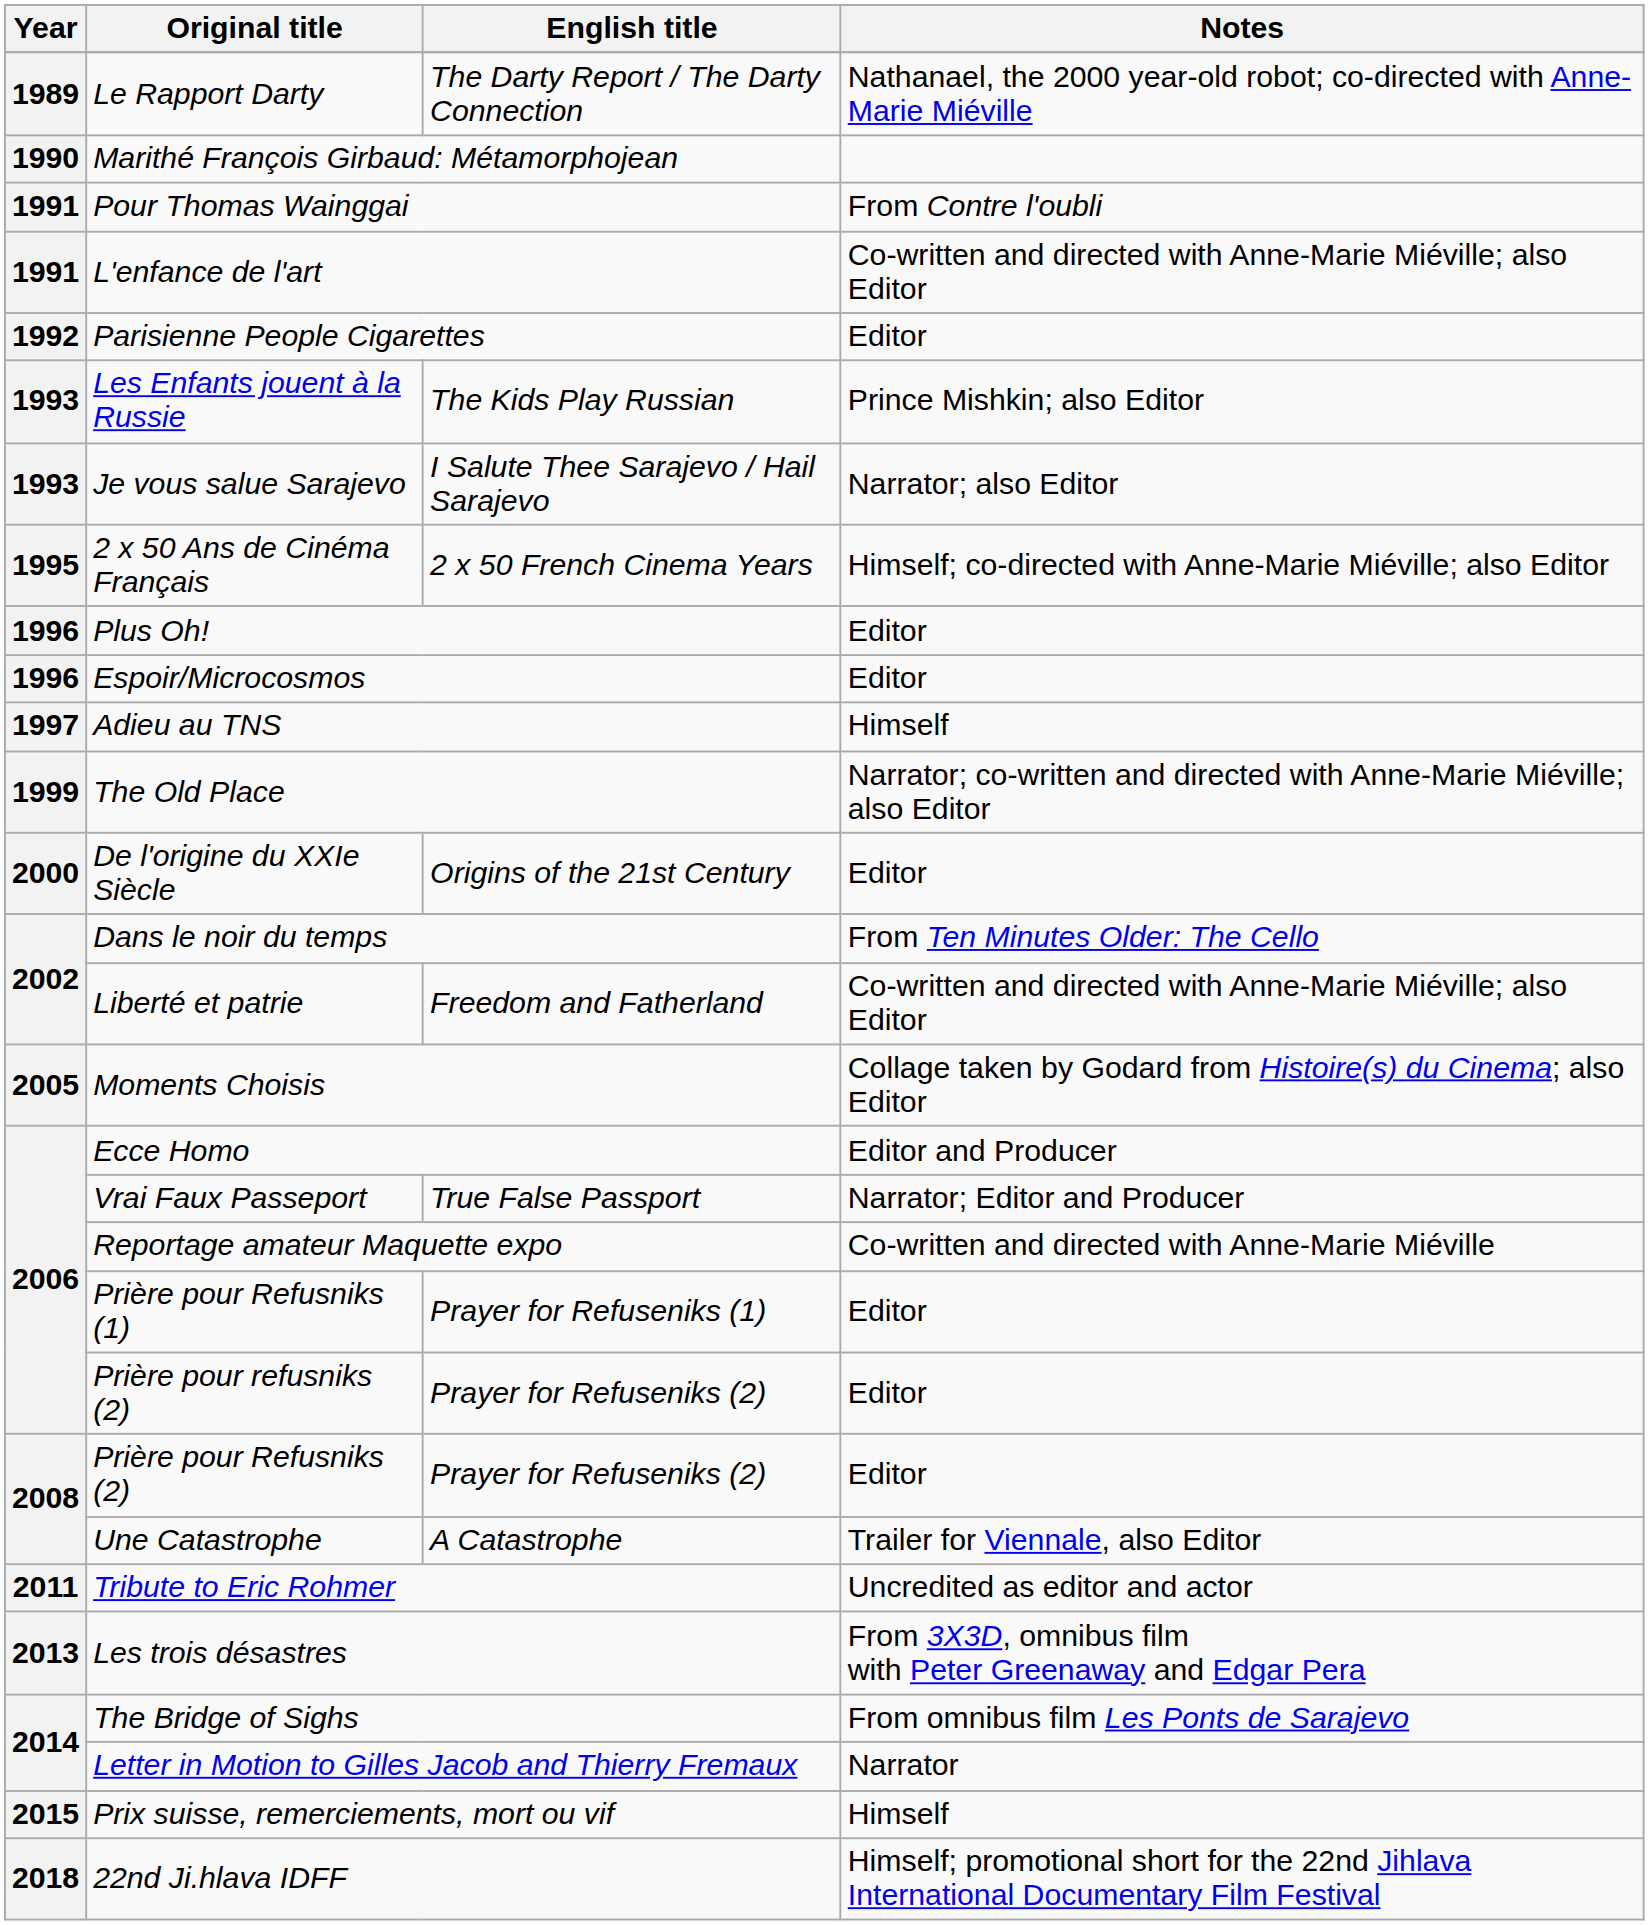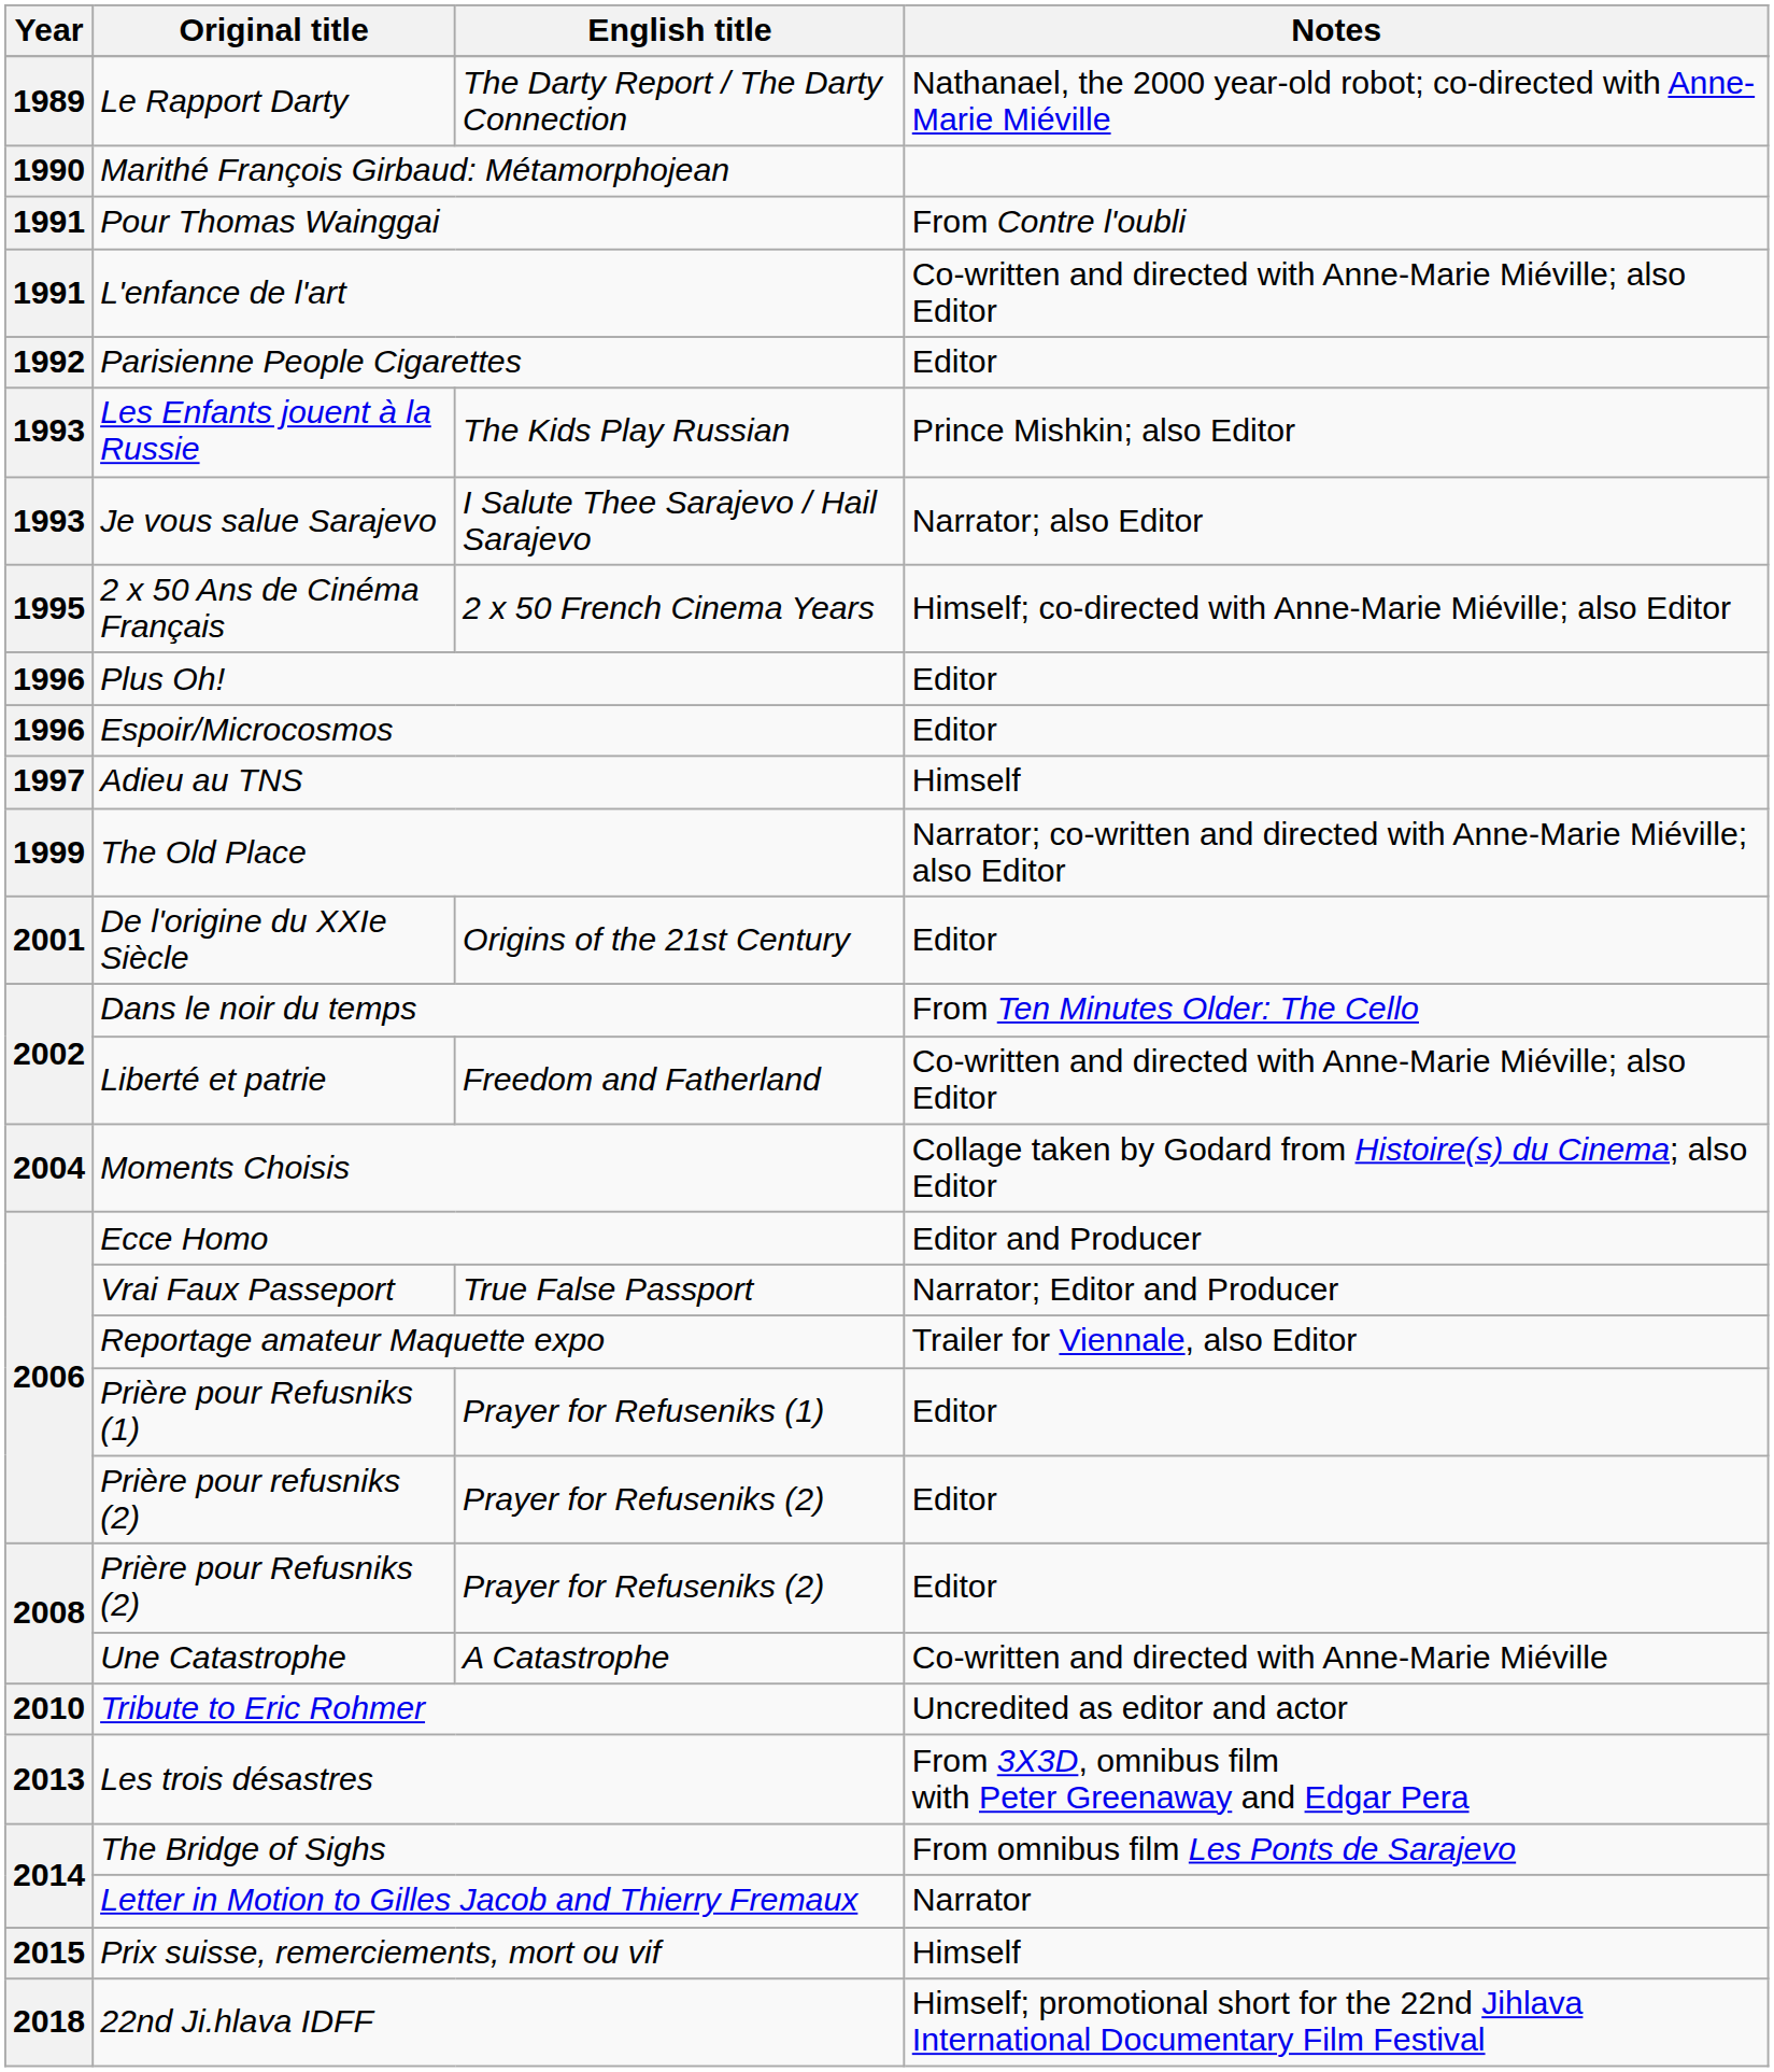 <table class="wikitable sortable plainrowheaders">
 <tr>
 <th scope="col">Year</th>
 <th scope="col">Original title</th>
 <th>English title</th>
 <th scope="col" class="unsortable">Notes</th>
 </tr>
 <tr>
 </tr>
 <tr>
 <th>1989</th>
 <td scope="row"><em>Le Rapport Darty</em></td>
 <td><em>The Darty Report / The Darty Connection</em></td>
 <td>Nathanael, the 2000 year-old robot; co-directed with <a href='#'>Anne-Marie Miéville</a></td>
 </tr>
 <tr>
 <th>1990</th>
 <td colspan="2" scope="row"><em>Marithé François Girbaud: Métamorphojean</em></td>
 <td></td>
 </tr>
 <tr>
 <th>1991</th>
 <td colspan="2" scope="row"><em>Pour Thomas Wainggai</em></td>
 <td>From <em>Contre l'oubli</em></td>
 </tr>
 <tr>
 <th>1991</th>
 <td colspan="2" scope="row"><em>L'enfance de l'art</em></td>
 <td>Co-written and directed with Anne-Marie Miéville; also Editor</td>
 </tr>
 <tr>
 <th>1992</th>
 <td colspan="2" scope="row"><em>Parisienne People Cigarettes</em></td>
 <td>Editor</td>
 </tr>
 <tr>
 <th>1993</th>
 <td scope="row"><em><a href='#'>Les Enfants jouent à la Russie</a></em></td>
 <td><em>The Kids Play Russian</em></td>
 <td>Prince Mishkin; also Editor</td>
 </tr>
 <tr>
 <th>1993</th>
 <td scope="row"><em>Je vous salue Sarajevo</em></td>
 <td><em>I Salute Thee Sarajevo / Hail Sarajevo</em></td>
 <td>Narrator; also Editor</td>
 </tr>
 <tr>
 <th>1995</th>
 <td scope="row"><em>2 x 50 Ans de Cinéma Français</em></td>
 <td><em>2 x 50 French Cinema Years</em></td>
 <td>Himself; co-directed with Anne-Marie Miéville; also Editor</td>
 </tr>
 <tr>
 <th>1996</th>
 <td colspan="2" scope="row"><em>Plus Oh!</em></td>
 <td>Editor</td>
 </tr>
 <tr>
 <th>1996</th>
 <td colspan="2" scope="row"><em>Espoir/Microcosmos</em></td>
 <td>Editor</td>
 </tr>
 <tr>
 <th>1997</th>
 <td colspan="2" scope="row"><em>Adieu au TNS</em></td>
 <td>Himself</td>
 </tr>
 <tr>
 <th>1999</th>
 <td colspan="2" scope="row"><em>The Old Place</em></td>
 <td>Narrator; co-written and directed with Anne-Marie Miéville; also Editor</td>
 </tr>
 <tr>
-<th>2000</th>
+<th>2001</th>
 <td scope="row"><em>De l'origine du XXIe Siècle</em></td>
 <td><em>Origins of the 21st Century</em></td>
 <td>Editor</td>
 </tr>
 <tr>
 <th rowspan="2">2002</th>
 <td colspan="2" scope="row"><em>Dans le noir du temps</em></td>
 <td>From <em><a href='#'>Ten Minutes Older: The Cello</a></em></td>
 </tr>
 <tr>
 <td scope="row"><em>Liberté et patrie</em></td>
 <td><em>Freedom and Fatherland</em></td>
 <td>Co-written and directed with Anne-Marie Miéville; also Editor</td>
 </tr>
 <tr>
-<th>2005</th>
+<th>2004</th>
 <td colspan="2" scope="row"><em>Moments Choisis</em></td>
 <td>Collage taken by Godard from <em><a href='#'>Histoire(s) du Cinema</a></em>; also Editor</td>
 </tr>
 <tr>
 <th rowspan="5">2006</th>
 <td colspan="2" scope="row"><em>Ecce Homo</em></td>
 <td>Editor and Producer</td>
 </tr>
 <tr>
 <td scope="row"><em>Vrai Faux Passeport</em></td>
 <td><em>True False Passport</em></td>
 <td>Narrator; Editor and Producer</td>
 </tr>
 <tr>
 <td colspan="2" scope="row"><em>Reportage amateur Maquette expo</em></td>
-<td>Co-written and directed with Anne-Marie Miéville</td>
+<td>Trailer for <a href='#'>Viennale</a>, also Editor</td>
 </tr>
 <tr>
 <td scope="row"><em>Prière pour Refusniks (1)</em></td>
 <td><em>Prayer for Refuseniks (1)</em></td>
 <td>Editor</td>
 </tr>
 <tr>
 <td scope="row"><em>Prière pour refusniks (2)</em></td>
 <td><em>Prayer for Refuseniks (2)</em></td>
 <td>Editor</td>
 </tr>
 <tr>
 <th rowspan="2">2008</th>
 <td scope="row"><em>Prière pour Refusniks (2)</em></td>
 <td><em>Prayer for Refuseniks (2)</em></td>
 <td>Editor</td>
 </tr>
 <tr>
 <td scope="row"><em>Une Catastrophe</em></td>
 <td><em>A Catastrophe</em></td>
-<td>Trailer for <a href='#'>Viennale</a>, also Editor</td>
+<td>Co-written and directed with Anne-Marie Miéville</td>
 </tr>
 <tr>
-<th>2011</th>
+<th>2010</th>
 <td colspan="2" scope="row"><em><a href='#'>Tribute to Eric Rohmer</a></em></td>
 <td>Uncredited as editor and actor</td>
 </tr>
 <tr>
 <th>2013</th>
 <td colspan="2" scope="row"><em>Les trois désastres</em></td>
 <td>From <em><a href='#'>3X3D</a></em>, omnibus film<br>with <a href='#'>Peter Greenaway</a> and <a href='#'>Edgar Pera</a></td>
 </tr>
 <tr>
 <th rowspan="2">2014</th>
 <td colspan="2" scope="row"><em>The Bridge of Sighs</em></td>
 <td>From omnibus film <em><a href='#'>Les Ponts de Sarajevo</a></em></td>
 </tr>
 <tr>
 <td colspan="2" scope="row"><em><a href='#'>Letter in Motion to Gilles Jacob and Thierry Fremaux</a></em></td>
 <td>Narrator</td>
 </tr>
 <tr>
 <th>2015</th>
 <td colspan="2" scope="row"><em>Prix suisse, remerciements, mort ou vif</em></td>
 <td>Himself</td>
 </tr>
 <tr>
 <th>2018</th>
 <td colspan="2" scope="row"><em>22nd Ji.hlava IDFF</em></td>
 <td>Himself; promotional short for the 22nd <a href='#'>Jihlava International Documentary Film Festival</a></td>
 </tr>
 </table>
